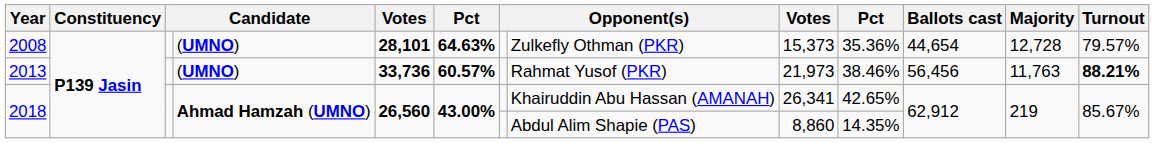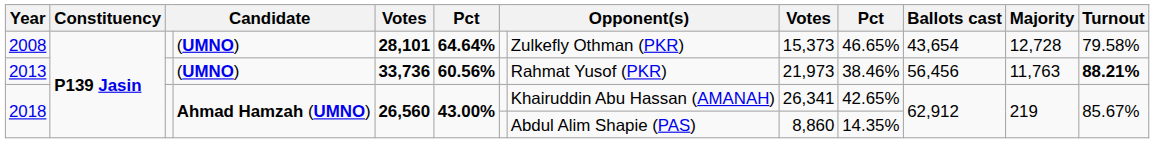 <table class="wikitable" style="margin:0.5em ; font-size:95%">
 <tr>
 <th>Year</th>
 <th>Constituency</th>
 <th colspan=2>Candidate</th>
 <th>Votes</th>
 <th>Pct</th>
 <th colspan=2>Opponent(s)</th>
 <th>Votes</th>
 <th>Pct</th>
 <th>Ballots cast</th>
 <th>Majority</th>
 <th>Turnout</th>
 </tr>
 <tr>
 <td><a href='#'>2008</a></td>
 <td rowspan=4><strong>P139 <a href='#'>Jasin</a></strong></td>
 <td></td>
 <td> (<a href='#'><strong>UMNO</strong></a>)</td>
 <td align="right"><strong>28,101</strong></td>
-<td><strong>64.63%</strong></td>
+<td><strong>64.64%</strong></td>
 <td></td>
 <td>Zulkefly Othman (<a href='#'>PKR</a>)</td>
 <td align="right">15,373</td>
-<td>35.36%</td>
-<td>44,654</td>
+<td>46.65%</td>
+<td>43,654</td>
 <td>12,728</td>
-<td>79.57%</td>
+<td>79.58%</td>
 </tr>
 <tr>
 <td><a href='#'>2013</a></td>
 <td></td>
 <td> (<a href='#'><strong>UMNO</strong></a>)</td>
 <td align="right"><strong>33,736</strong></td>
-<td><strong>60.57%</strong></td>
+<td><strong>60.56%</strong></td>
 <td></td>
 <td>Rahmat Yusof (<a href='#'>PKR</a>)</td>
 <td align="right">21,973</td>
 <td>38.46%</td>
 <td>56,456</td>
 <td>11,763</td>
 <td><strong>88.21%</strong></td>
 </tr>
 <tr>
 <td rowspan=2><a href='#'>2018</a></td>
 <td rowspan=2 ></td>
 <td rowspan=2><strong>Ahmad Hamzah</strong> (<a href='#'><strong>UMNO</strong></a>)</td>
 <td rowspan=2 align="right"><strong>26,560</strong></td>
 <td rowspan=2><strong>43.00%</strong></td>
 <td></td>
 <td>Khairuddin Abu Hassan (<a href='#'>AMANAH</a>)</td>
 <td align="right">26,341</td>
 <td>42.65%</td>
 <td rowspan=2>62,912</td>
 <td rowspan=2>219</td>
 <td rowspan=2>85.67%</td>
 </tr>
 <tr>
 <td></td>
 <td>Abdul Alim Shapie (<a href='#'>PAS</a>)</td>
 <td align="right">8,860</td>
 <td>14.35%</td>
 </tr>
 </table>
